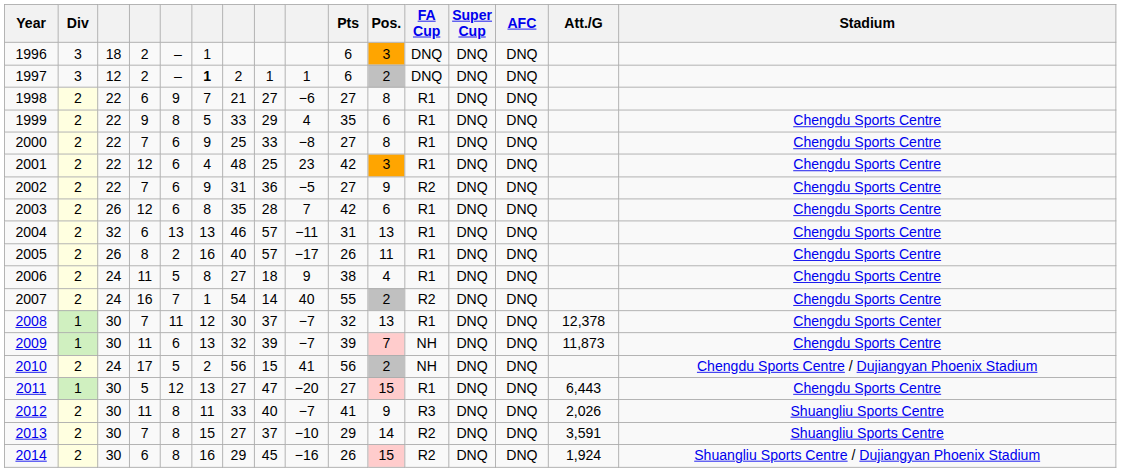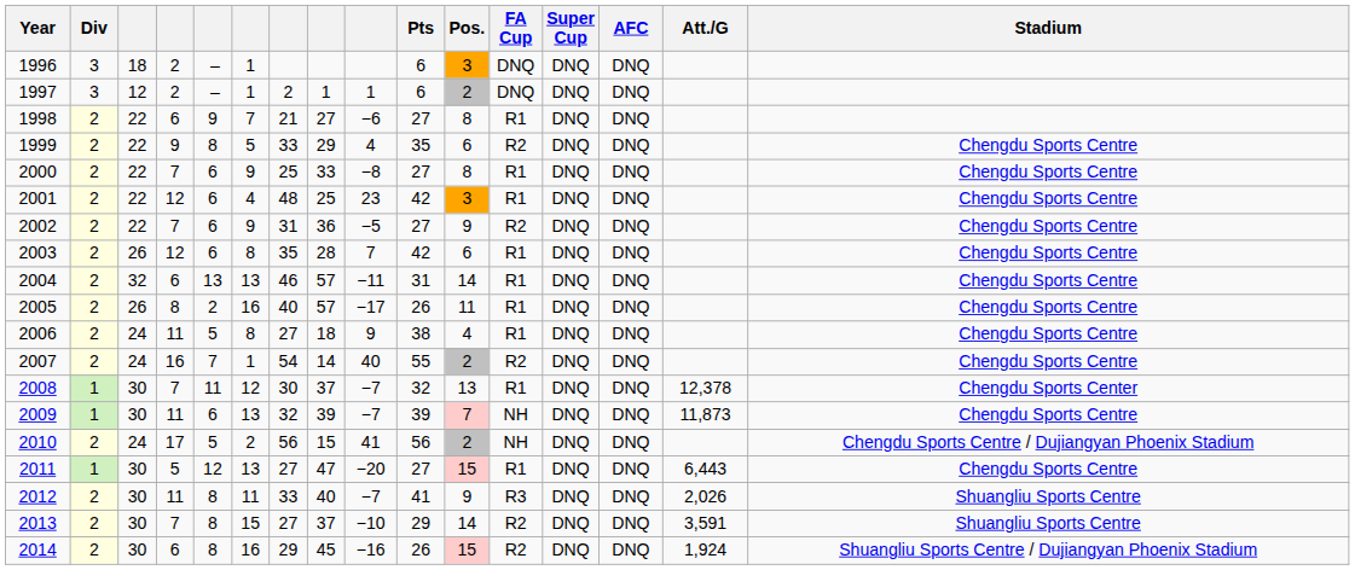 <table class="wikitable sortable" width=100% style=text-align:Center>
 <tr>
 <th>Year</th>
 <th>Div</th>
 <th></th>
 <th></th>
 <th></th>
 <th></th>
 <th></th>
 <th></th>
 <th></th>
 <th>Pts</th>
 <th width=2%>Pos.</th>
 <th width=4%><a href='#'>FA Cup</a></th>
 <th width=2%><a href='#'>Super Cup</a></th>
 <th><a href='#'>AFC</a></th>
 <th>Att./G</th>
 <th>Stadium</th>
 </tr>
 <tr>
 <td>1996</td>
 <td>3</td>
 <td>18</td>
 <td>2</td>
 <td> –</td>
 <td>1</td>
 <td></td>
 <td></td>
 <td></td>
 <td>6</td>
 <td bgcolor=#FFA500>3</td>
 <td>DNQ</td>
 <td>DNQ</td>
 <td>DNQ</td>
 <td></td>
 <td></td>
 </tr>
 <tr>
 <td>1997</td>
 <td>3</td>
 <td>12</td>
 <td>2</td>
 <td> –</td>
-<td><strong>1</strong></td>
+<td>1</td>
 <td>2</td>
 <td>1</td>
 <td>1</td>
 <td>6</td>
 <td bgcolor=#C0C0C0>2</td>
 <td>DNQ</td>
 <td>DNQ</td>
 <td>DNQ</td>
 <td></td>
 <td></td>
 </tr>
 <tr>
 <td>1998</td>
 <td bgcolor=#FFFFE0>2</td>
 <td>22</td>
 <td>6</td>
 <td>9</td>
 <td>7</td>
 <td>21</td>
 <td>27</td>
 <td>−6</td>
 <td>27</td>
 <td>8</td>
 <td>R1</td>
 <td>DNQ</td>
 <td>DNQ</td>
 <td></td>
 <td></td>
 </tr>
 <tr>
 <td>1999</td>
 <td bgcolor=#FFFFE0>2</td>
 <td>22</td>
 <td>9</td>
 <td>8</td>
 <td>5</td>
 <td>33</td>
 <td>29</td>
 <td>4</td>
 <td>35</td>
 <td>6</td>
-<td>R1</td>
+<td>R2</td>
 <td>DNQ</td>
 <td>DNQ</td>
 <td></td>
 <td><a href='#'>Chengdu Sports Centre</a></td>
 </tr>
 <tr>
 <td>2000</td>
 <td bgcolor=#FFFFE0>2</td>
 <td>22</td>
 <td>7</td>
 <td>6</td>
 <td>9</td>
 <td>25</td>
 <td>33</td>
 <td>−8</td>
 <td>27</td>
 <td>8</td>
 <td>R1</td>
 <td>DNQ</td>
 <td>DNQ</td>
 <td></td>
 <td><a href='#'>Chengdu Sports Centre</a></td>
 </tr>
 <tr>
 <td>2001</td>
 <td bgcolor=#FFFFE0>2</td>
 <td>22</td>
 <td>12</td>
 <td>6</td>
 <td>4</td>
 <td>48</td>
 <td>25</td>
 <td>23</td>
 <td>42</td>
 <td bgcolor=#FFA500>3</td>
 <td>R1</td>
 <td>DNQ</td>
 <td>DNQ</td>
 <td></td>
 <td><a href='#'>Chengdu Sports Centre</a></td>
 </tr>
 <tr>
 <td>2002</td>
 <td bgcolor=#FFFFE0>2</td>
 <td>22</td>
 <td>7</td>
 <td>6</td>
 <td>9</td>
 <td>31</td>
 <td>36</td>
 <td>−5</td>
 <td>27</td>
 <td>9</td>
 <td>R2</td>
 <td>DNQ</td>
 <td>DNQ</td>
 <td></td>
 <td><a href='#'>Chengdu Sports Centre</a></td>
 </tr>
 <tr>
 <td>2003</td>
 <td bgcolor=#FFFFE0>2</td>
 <td>26</td>
 <td>12</td>
 <td>6</td>
 <td>8</td>
 <td>35</td>
 <td>28</td>
 <td>7</td>
 <td>42</td>
 <td>6</td>
 <td>R1</td>
 <td>DNQ</td>
 <td>DNQ</td>
 <td></td>
 <td><a href='#'>Chengdu Sports Centre</a></td>
 </tr>
 <tr>
 <td>2004</td>
 <td bgcolor=#FFFFE0>2</td>
 <td>32</td>
 <td>6</td>
 <td>13</td>
 <td>13</td>
 <td>46</td>
 <td>57</td>
 <td>−11</td>
 <td>31</td>
-<td>13</td>
+<td>14</td>
 <td>R1</td>
 <td>DNQ</td>
 <td>DNQ</td>
 <td></td>
 <td><a href='#'>Chengdu Sports Centre</a></td>
 </tr>
 <tr>
 <td>2005</td>
 <td bgcolor=#FFFFE0>2</td>
 <td>26</td>
 <td>8</td>
 <td>2</td>
 <td>16</td>
 <td>40</td>
 <td>57</td>
 <td>−17</td>
 <td>26</td>
 <td>11</td>
 <td>R1</td>
 <td>DNQ</td>
 <td>DNQ</td>
 <td></td>
 <td><a href='#'>Chengdu Sports Centre</a></td>
 </tr>
 <tr>
 <td>2006</td>
 <td bgcolor=#FFFFE0>2</td>
 <td>24</td>
 <td>11</td>
 <td>5</td>
 <td>8</td>
 <td>27</td>
 <td>18</td>
 <td>9</td>
 <td>38</td>
 <td>4</td>
 <td>R1</td>
 <td>DNQ</td>
 <td>DNQ</td>
 <td></td>
 <td><a href='#'>Chengdu Sports Centre</a></td>
 </tr>
 <tr>
 <td>2007</td>
 <td bgcolor=#FFFFE0>2</td>
 <td>24</td>
 <td>16</td>
 <td>7</td>
 <td>1</td>
 <td>54</td>
 <td>14</td>
 <td>40</td>
 <td>55</td>
 <td bgcolor=#C0C0C0>2</td>
 <td>R2</td>
 <td>DNQ</td>
 <td>DNQ</td>
 <td></td>
 <td><a href='#'>Chengdu Sports Centre</a></td>
 </tr>
 <tr>
 <td><a href='#'>2008</a></td>
 <td bgcolor=#D0F0C0>1</td>
 <td>30</td>
 <td>7</td>
 <td>11</td>
 <td>12</td>
 <td>30</td>
 <td>37</td>
 <td>−7</td>
 <td>32</td>
 <td>13</td>
 <td>R1</td>
 <td>DNQ</td>
 <td>DNQ</td>
 <td>12,378</td>
 <td><a href='#'>Chengdu Sports Center</a></td>
 </tr>
 <tr>
 <td><a href='#'>2009</a></td>
 <td bgcolor=#D0F0C0>1</td>
 <td>30</td>
 <td>11</td>
 <td>6</td>
 <td>13</td>
 <td>32</td>
 <td>39</td>
 <td>−7</td>
 <td>39</td>
 <td bgcolor=ffcccc>7</td>
 <td>NH</td>
 <td>DNQ</td>
 <td>DNQ</td>
 <td>11,873</td>
 <td><a href='#'>Chengdu Sports Centre</a></td>
 </tr>
 <tr>
 <td><a href='#'>2010</a></td>
 <td bgcolor=#FFFFE0>2</td>
 <td>24</td>
 <td>17</td>
 <td>5</td>
 <td>2</td>
 <td>56</td>
 <td>15</td>
 <td>41</td>
 <td>56</td>
 <td bgcolor=#C0C0C0>2</td>
 <td>NH</td>
 <td>DNQ</td>
 <td>DNQ</td>
 <td></td>
 <td><a href='#'>Chengdu Sports Centre</a> / <a href='#'>Dujiangyan Phoenix Stadium</a></td>
 </tr>
 <tr>
 <td><a href='#'>2011</a></td>
 <td bgcolor=#D0F0C0>1</td>
 <td>30</td>
 <td>5</td>
 <td>12</td>
 <td>13</td>
 <td>27</td>
 <td>47</td>
 <td>−20</td>
 <td>27</td>
 <td bgcolor=ffcccc>15</td>
 <td>R1</td>
 <td>DNQ</td>
 <td>DNQ</td>
 <td>6,443</td>
 <td><a href='#'>Chengdu Sports Centre</a></td>
 </tr>
 <tr>
 <td><a href='#'>2012</a></td>
 <td bgcolor=#FFFFE0>2</td>
 <td>30</td>
 <td>11</td>
 <td>8</td>
 <td>11</td>
 <td>33</td>
 <td>40</td>
 <td>−7</td>
 <td>41</td>
 <td>9</td>
 <td>R3</td>
 <td>DNQ</td>
 <td>DNQ</td>
 <td>2,026</td>
 <td><a href='#'>Shuangliu Sports Centre</a></td>
 </tr>
 <tr>
 <td><a href='#'>2013</a></td>
 <td bgcolor=#FFFFE0>2</td>
 <td>30</td>
 <td>7</td>
 <td>8</td>
 <td>15</td>
 <td>27</td>
 <td>37</td>
 <td>−10</td>
 <td>29</td>
 <td>14</td>
 <td>R2</td>
 <td>DNQ</td>
 <td>DNQ</td>
 <td>3,591</td>
 <td><a href='#'>Shuangliu Sports Centre</a></td>
 </tr>
 <tr>
 <td><a href='#'>2014</a></td>
 <td bgcolor=#FFFFE0>2</td>
 <td>30</td>
 <td>6</td>
 <td>8</td>
 <td>16</td>
 <td>29</td>
 <td>45</td>
 <td>−16</td>
 <td>26</td>
 <td bgcolor=ffcccc>15</td>
 <td>R2</td>
 <td>DNQ</td>
 <td>DNQ</td>
 <td>1,924</td>
 <td><a href='#'>Shuangliu Sports Centre</a> / <a href='#'>Dujiangyan Phoenix Stadium</a></td>
 </tr>
 </table>
